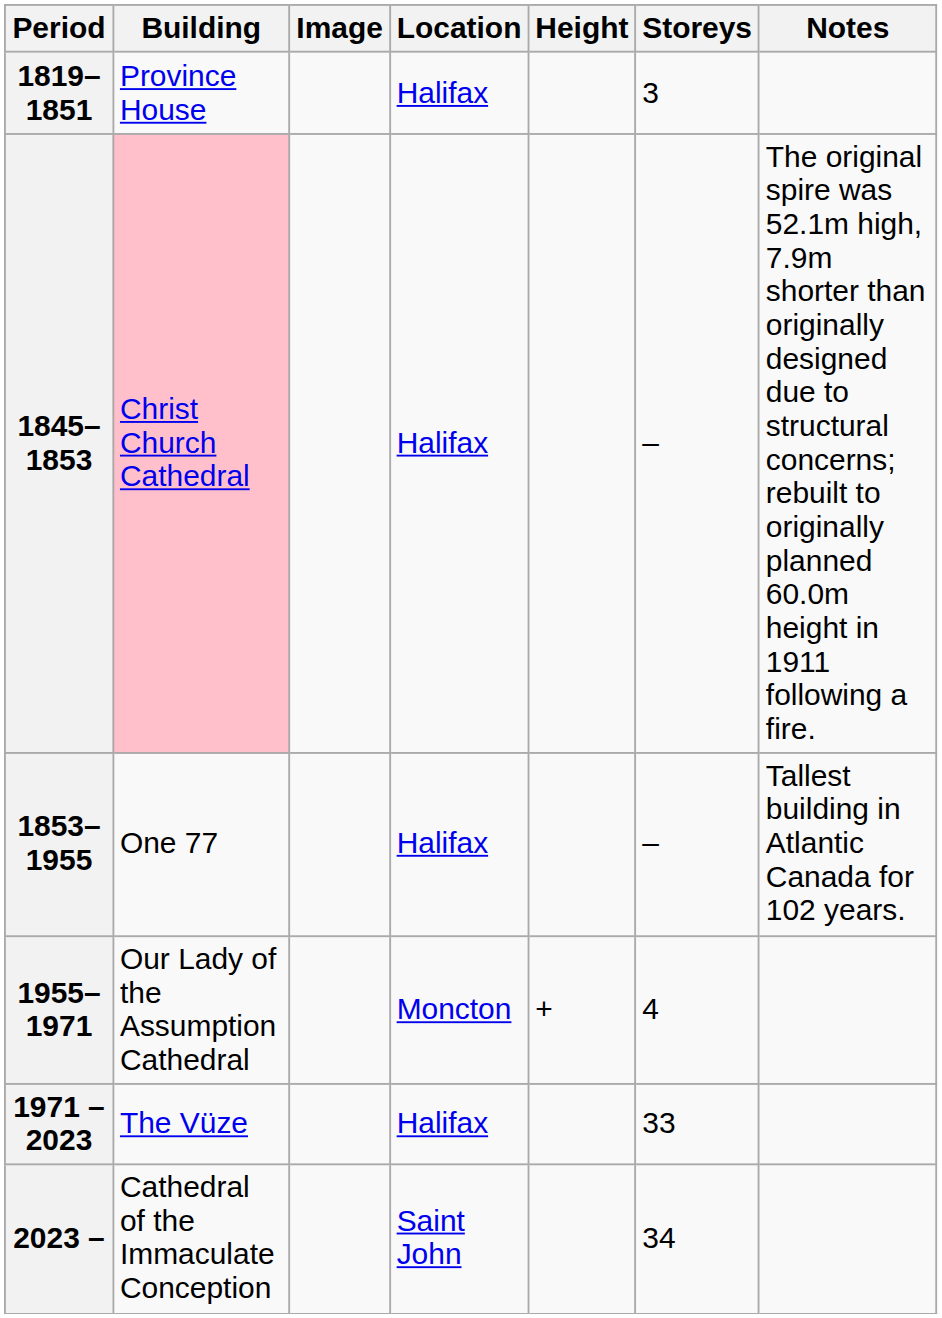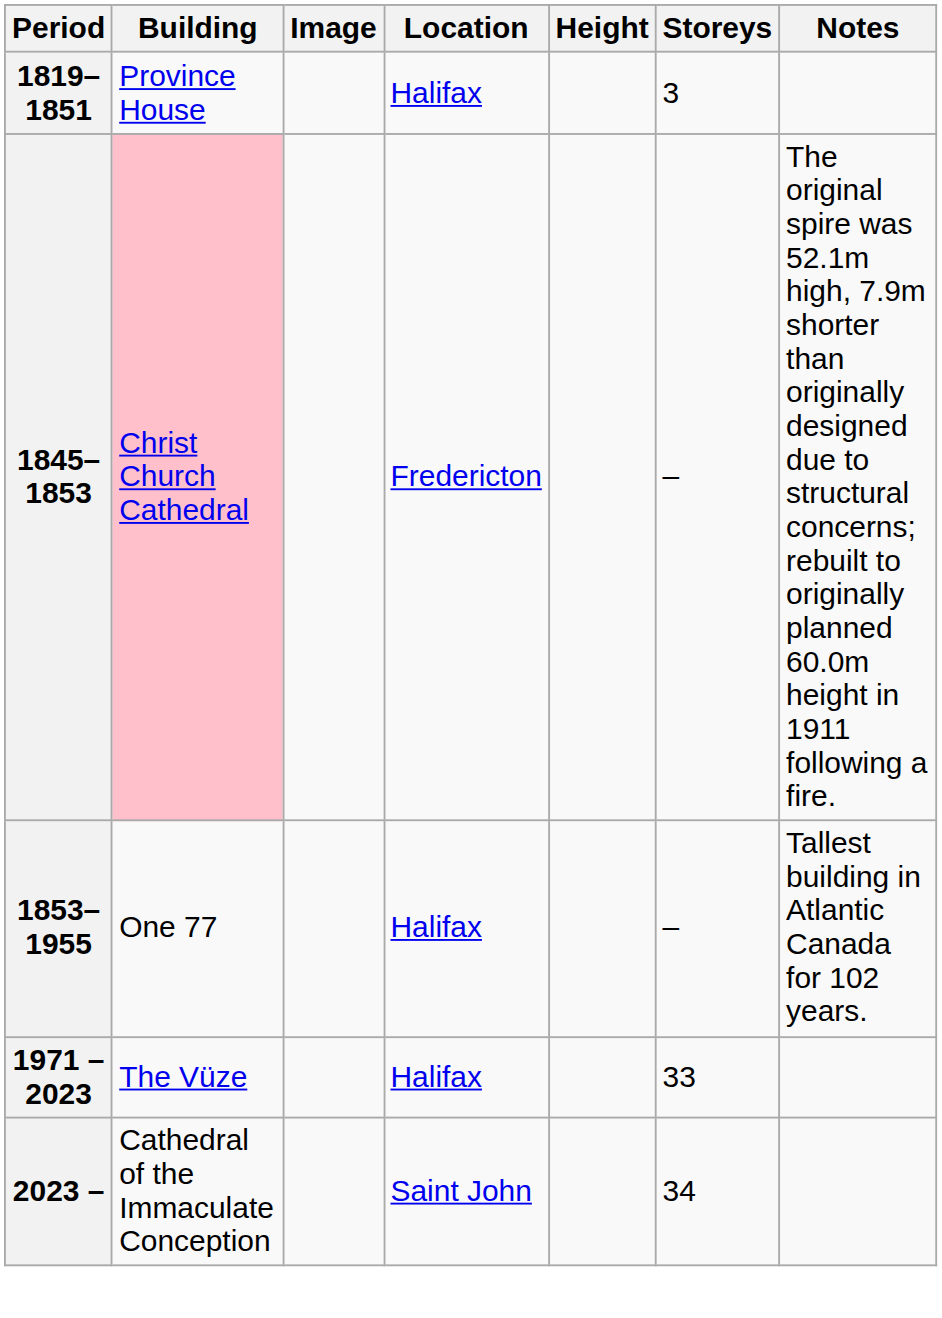 <table class="wikitable sortable" width="80%">
 <tr>
 <th>Period</th>
 <th>Building</th>
 <th class="unsortable">Image</th>
 <th>Location</th>
 <th>Height</th>
 <th>Storeys</th>
 <th class="unsortable">Notes</th>
 </tr>
 <tr>
 <th>1819–1851</th>
 <td><a href='#'>Province House</a></td>
 <td></td>
 <td><a href='#'>Halifax</a></td>
 <td></td>
 <td>3</td>
 <td></td>
 </tr>
 <tr>
 <th>1845–1853</th>
 <td style="background: pink;"><a href='#'>Christ Church Cathedral</a></td>
 <td></td>
-<td><a href='#'>Halifax</a></td>
+<td><a href='#'>Fredericton</a></td>
 <td></td>
 <td>–</td>
 <td>The original spire was 52.1m high, 7.9m shorter than originally designed due to structural concerns; rebuilt to originally planned 60.0m height in 1911 following a fire.</td>
 </tr>
 <tr>
 <th>1853–1955</th>
 <td>One 77</td>
 <td></td>
 <td><a href='#'>Halifax</a></td>
 <td></td>
 <td>–</td>
 <td>Tallest building in Atlantic Canada for 102 years.</td>
-</tr>
-<tr>
-<th>1955–1971</th>
-<td>Our Lady of the Assumption Cathedral</td>
-<td></td>
-<td><a href='#'>Moncton</a></td>
-<td>+</td>
-<td>4</td>
-<td></td>
 </tr>
 <tr>
 <th>1971 – 2023</th>
 <td><a href='#'>The Vüze</a></td>
 <td></td>
 <td><a href='#'>Halifax</a></td>
 <td></td>
 <td>33</td>
 <td></td>
 </tr>
 <tr>
 <th>2023 –</th>
 <td>Cathedral of the Immaculate Conception</td>
 <td></td>
 <td><a href='#'>Saint John</a></td>
 <td></td>
 <td>34</td>
 <td></td>
 </tr>
 </table>
